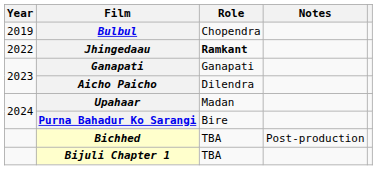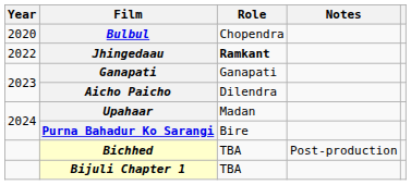 <table class="wikitable plainrowheaders sortable" style="margin-right: 0;">
 <tr>
 <th>Year</th>
 <th>Film</th>
 <th>Role</th>
 <th scope="col" class="unsortable">Notes</th>
 <th scope="col" class="unsortable"></th>
 </tr>
 <tr>
-<td>2019</td>
+<td>2020</td>
 <th scope="row"><em><a href='#'>Bulbul</a></em></th>
 <td>Chopendra</td>
 <td></td>
 <td style="text-align:center;"></td>
 </tr>
 <tr>
 <td>2022</td>
 <th scope="row"><em>Jhingedaau</em></th>
 <td><strong>Ramkant</strong></td>
 <td></td>
 <td style="text-align:center;"></td>
 </tr>
 <tr>
 <td rowspan="2">2023</td>
 <th scope="row"><em>Ganapati</em></th>
 <td>Ganapati</td>
 <td></td>
 <td style="text-align:center;"></td>
 </tr>
 <tr>
 <th scope="row"><em>Aicho Paicho</em></th>
 <td>Dilendra</td>
 <td></td>
 <td style="text-align:center;"></td>
 </tr>
 <tr>
 <td rowspan="2">2024</td>
 <th scope="row"><em>Upahaar</em></th>
 <td>Madan</td>
 <td></td>
 <td style="text-align:center;"></td>
 </tr>
 <tr>
 <th><a href='#'>Purna Bahadur Ko Sarangi</a></th>
 <td>Bire</td>
 <td></td>
 <td></td>
 </tr>
 <tr>
 <td></td>
 <th scope="row" style="background:#ffc;"><em>Bichhed</em> </th>
 <td>TBA</td>
 <td>Post-production</td>
 <td style="text-align:center;"></td>
 </tr>
 <tr>
 <td></td>
 <th scope="row" style="background:#ffc;"><em>Bijuli Chapter 1</em> </th>
 <td>TBA</td>
 <td></td>
 <td style="text-align:center;"></td>
 </tr>
 </table>
